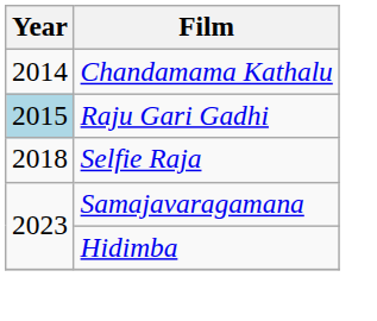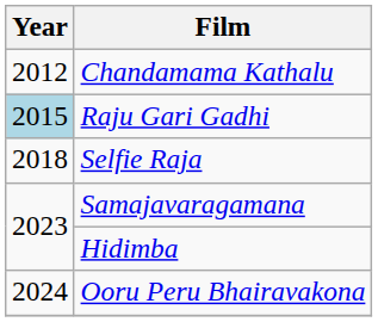 <table class="wikitable sortable">
 <tr>
 <th>Year</th>
 <th>Film</th>
 </tr>
 <tr>
-<td>2014</td>
+<td>2012</td>
 <td><em><a href='#'>Chandamama Kathalu</a></em></td>
 </tr>
 <tr>
 <td style="background: lightblue;">2015</td>
 <td><em><a href='#'>Raju Gari Gadhi</a></em></td>
 </tr>
 <tr>
 <td>2018</td>
 <td><em><a href='#'>Selfie Raja</a></em></td>
 </tr>
 <tr>
 <td rowspan="2">2023</td>
 <td><em><a href='#'>Samajavaragamana</a></em></td>
 </tr>
 <tr>
 <td><em><a href='#'>Hidimba</a></em></td>
 </tr>
 <tr>
+<td>2024</td>
+<td><em><a href='#'>Ooru Peru Bhairavakona</a></em></td>
+</tr>
+<tr>
 </tr>
 </table>
